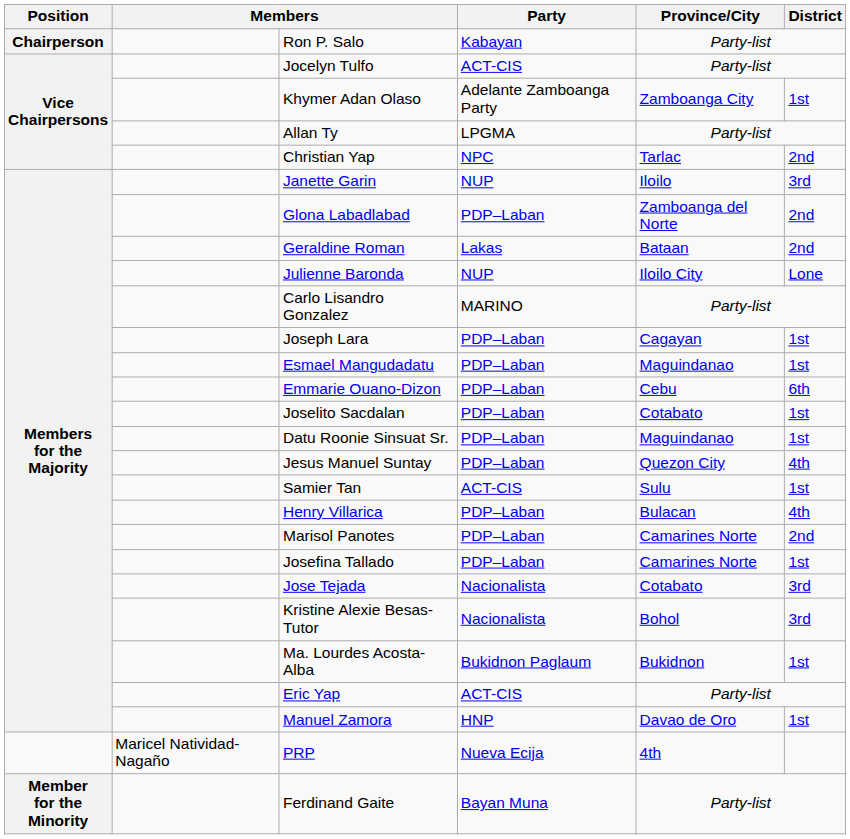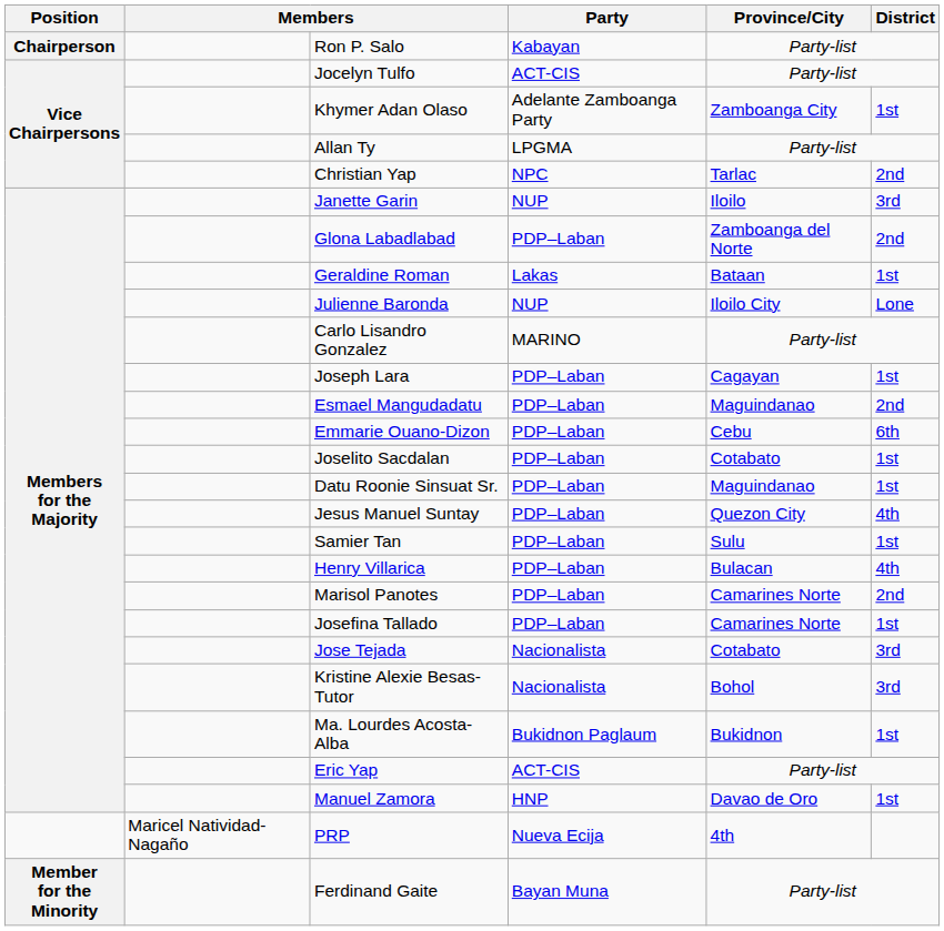 <table class="wikitable" style="font-size: 100%;">
 <tr>
 <th>Position</th>
 <th colspan="2">Members</th>
 <th>Party</th>
 <th>Province/City</th>
 <th>District</th>
 </tr>
 <tr>
 <th>Chairperson</th>
 <td></td>
 <td>Ron P. Salo</td>
 <td><a href='#'>Kabayan</a></td>
 <td align="center" colspan="2"><em>Party-list</em></td>
 </tr>
 <tr>
 <th rowspan="4">Vice<br>Chairpersons</th>
 <td></td>
 <td>Jocelyn Tulfo</td>
 <td><a href='#'>ACT-CIS</a></td>
 <td align="center" colspan="2"><em>Party-list</em></td>
 </tr>
 <tr>
 <td></td>
 <td>Khymer Adan Olaso</td>
 <td>Adelante Zamboanga Party</td>
 <td><a href='#'>Zamboanga City</a></td>
 <td><a href='#'>1st</a></td>
 </tr>
 <tr>
 <td></td>
 <td>Allan Ty</td>
 <td>LPGMA</td>
 <td align="center" colspan="2"><em>Party-list</em></td>
 </tr>
 <tr>
 <td></td>
 <td>Christian Yap</td>
 <td><a href='#'>NPC</a></td>
 <td><a href='#'>Tarlac</a></td>
 <td><a href='#'>2nd</a></td>
 </tr>
 <tr>
 <th rowspan="20">Members<br>for the<br>Majority</th>
 <td></td>
 <td><a href='#'>Janette Garin</a></td>
 <td><a href='#'>NUP</a></td>
 <td><a href='#'>Iloilo</a></td>
 <td><a href='#'>3rd</a></td>
 </tr>
 <tr>
 <td></td>
 <td><a href='#'>Glona Labadlabad</a></td>
 <td><a href='#'>PDP–Laban</a></td>
 <td><a href='#'>Zamboanga del Norte</a></td>
 <td><a href='#'>2nd</a></td>
 </tr>
 <tr>
 <td></td>
 <td><a href='#'>Geraldine Roman</a></td>
 <td><a href='#'>Lakas</a></td>
 <td><a href='#'>Bataan</a></td>
-<td><a href='#'>2nd</a></td>
+<td><a href='#'>1st</a></td>
 </tr>
 <tr>
 <td></td>
 <td><a href='#'>Julienne Baronda</a></td>
 <td><a href='#'>NUP</a></td>
 <td><a href='#'>Iloilo City</a></td>
 <td><a href='#'>Lone</a></td>
 </tr>
 <tr>
 <td></td>
 <td>Carlo Lisandro Gonzalez</td>
 <td>MARINO</td>
 <td align="center" colspan="2"><em>Party-list</em></td>
 </tr>
 <tr>
 <td></td>
 <td>Joseph Lara</td>
 <td><a href='#'>PDP–Laban</a></td>
 <td><a href='#'>Cagayan</a></td>
 <td><a href='#'>1st</a></td>
 </tr>
 <tr>
 <td></td>
 <td><a href='#'>Esmael Mangudadatu</a></td>
 <td><a href='#'>PDP–Laban</a></td>
 <td><a href='#'>Maguindanao</a></td>
-<td><a href='#'>1st</a></td>
+<td><a href='#'>2nd</a></td>
 </tr>
 <tr>
 <td></td>
 <td><a href='#'>Emmarie Ouano-Dizon</a></td>
 <td><a href='#'>PDP–Laban</a></td>
 <td><a href='#'>Cebu</a></td>
 <td><a href='#'>6th</a></td>
 </tr>
 <tr>
 <td></td>
 <td>Joselito Sacdalan</td>
 <td><a href='#'>PDP–Laban</a></td>
 <td><a href='#'>Cotabato</a></td>
 <td><a href='#'>1st</a></td>
 </tr>
 <tr>
 <td></td>
 <td>Datu Roonie Sinsuat Sr.</td>
 <td><a href='#'>PDP–Laban</a></td>
 <td><a href='#'>Maguindanao</a></td>
 <td><a href='#'>1st</a></td>
 </tr>
 <tr>
 <td></td>
 <td>Jesus Manuel Suntay</td>
 <td><a href='#'>PDP–Laban</a></td>
 <td><a href='#'>Quezon City</a></td>
 <td><a href='#'>4th</a></td>
 </tr>
 <tr>
 <td></td>
 <td>Samier Tan</td>
-<td><a href='#'>ACT-CIS</a></td>
+<td><a href='#'>PDP–Laban</a></td>
 <td><a href='#'>Sulu</a></td>
 <td><a href='#'>1st</a></td>
 </tr>
 <tr>
 <td></td>
 <td><a href='#'>Henry Villarica</a></td>
 <td><a href='#'>PDP–Laban</a></td>
 <td><a href='#'>Bulacan</a></td>
 <td><a href='#'>4th</a></td>
 </tr>
 <tr>
 <td></td>
 <td>Marisol Panotes</td>
 <td><a href='#'>PDP–Laban</a></td>
 <td><a href='#'>Camarines Norte</a></td>
 <td><a href='#'>2nd</a></td>
 </tr>
 <tr>
 <td></td>
 <td>Josefina Tallado</td>
 <td><a href='#'>PDP–Laban</a></td>
 <td><a href='#'>Camarines Norte</a></td>
 <td><a href='#'>1st</a></td>
 </tr>
 <tr>
 <td></td>
 <td><a href='#'>Jose Tejada</a></td>
 <td><a href='#'>Nacionalista</a></td>
 <td><a href='#'>Cotabato</a></td>
 <td><a href='#'>3rd</a></td>
 </tr>
 <tr>
 <td></td>
 <td>Kristine Alexie Besas-Tutor</td>
 <td><a href='#'>Nacionalista</a></td>
 <td><a href='#'>Bohol</a></td>
 <td><a href='#'>3rd</a></td>
 </tr>
 <tr>
 <td></td>
 <td>Ma. Lourdes Acosta-Alba</td>
 <td><a href='#'>Bukidnon Paglaum</a></td>
 <td><a href='#'>Bukidnon</a></td>
 <td><a href='#'>1st</a></td>
 </tr>
 <tr>
 <td></td>
 <td><a href='#'>Eric Yap</a></td>
 <td><a href='#'>ACT-CIS</a></td>
 <td align="center" colspan="2"><em>Party-list</em></td>
 </tr>
 <tr>
 <td></td>
 <td><a href='#'>Manuel Zamora</a></td>
 <td><a href='#'>HNP</a></td>
 <td><a href='#'>Davao de Oro</a></td>
 <td><a href='#'>1st</a></td>
 </tr>
 <tr>
 <td></td>
 <td>Maricel Natividad-Nagaño</td>
 <td><a href='#'>PRP</a></td>
 <td><a href='#'>Nueva Ecija</a></td>
 <td><a href='#'>4th</a></td>
 </tr>
 <tr>
 <th>Member<br>for the<br>Minority</th>
 <td></td>
 <td>Ferdinand Gaite</td>
 <td><a href='#'>Bayan Muna</a></td>
 <td align="center" colspan="2"><em>Party-list</em></td>
 </tr>
 </table>
